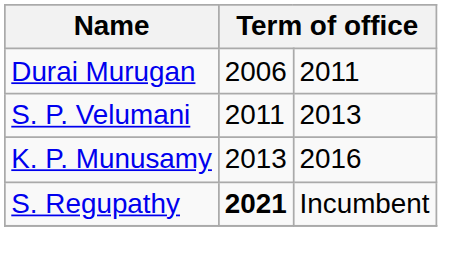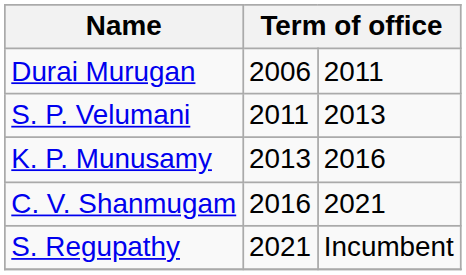 <table class="wikitable sortable">
 <tr style="text-align:center; background:#f0f0f0;">
 <th>Name</th>
 <th colspan="2">Term of office</th>
 </tr>
 <tr>
 <td><a href='#'>Durai Murugan</a></td>
 <td>2006</td>
 <td>2011</td>
 </tr>
 <tr>
 <td><a href='#'>S. P. Velumani</a></td>
 <td>2011</td>
 <td>2013</td>
 </tr>
 <tr>
 <td><a href='#'>K. P. Munusamy</a></td>
 <td>2013</td>
 <td>2016</td>
 </tr>
 <tr>
+<td><a href='#'>C. V. Shanmugam</a></td>
+<td>2016</td>
+<td>2021</td>
+</tr>
+<tr>
 <td><a href='#'>S. Regupathy</a></td>
-<td><strong>2021</strong></td>
+<td>2021</td>
 <td>Incumbent</td>
 </tr>
 <tr>
 </tr>
 </table>
